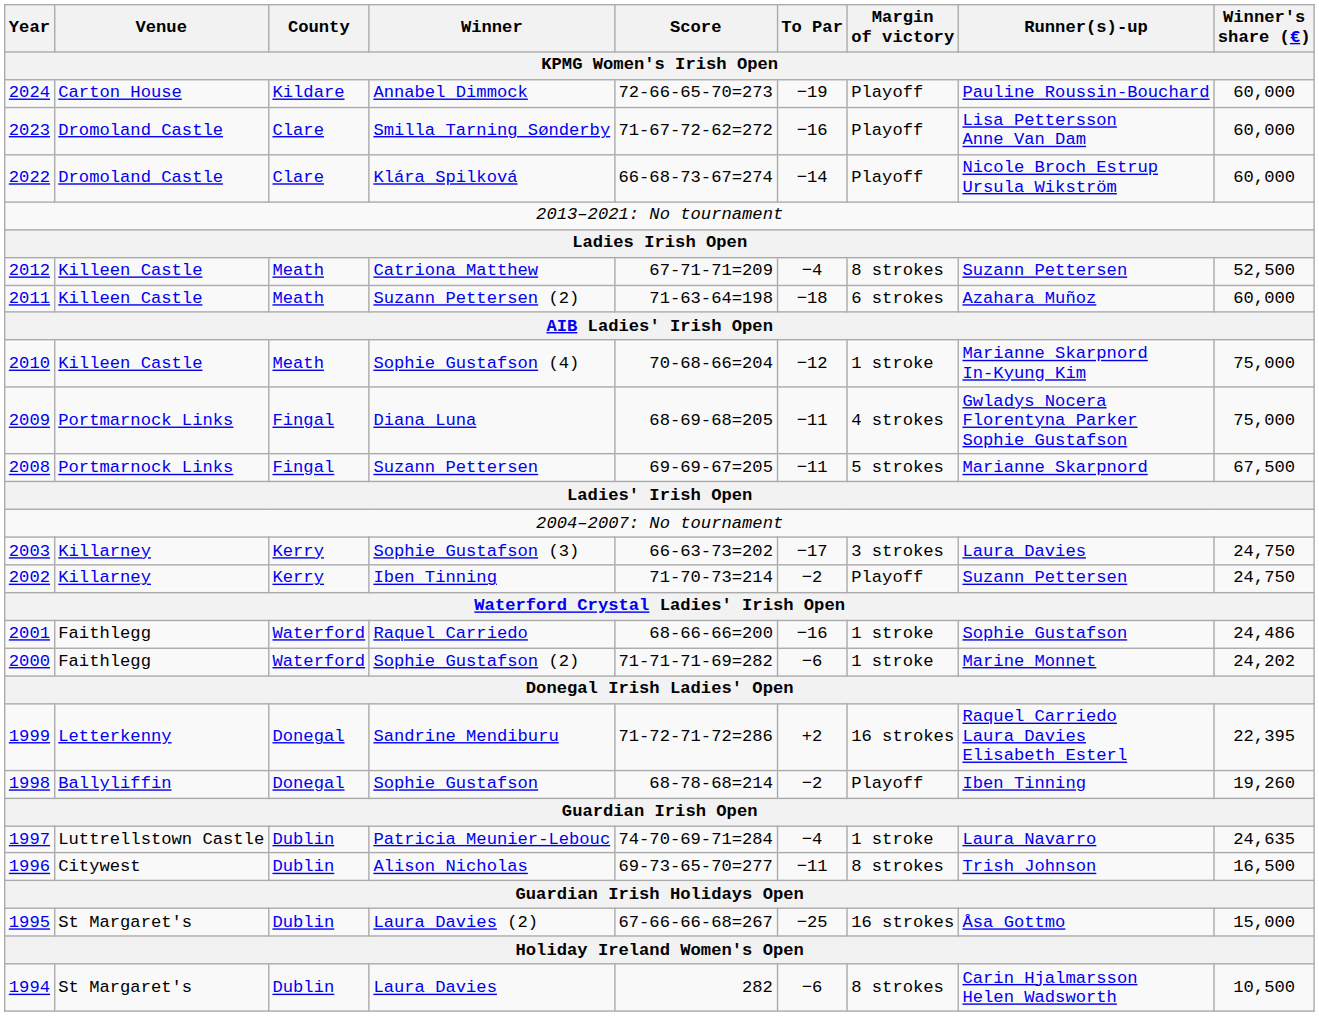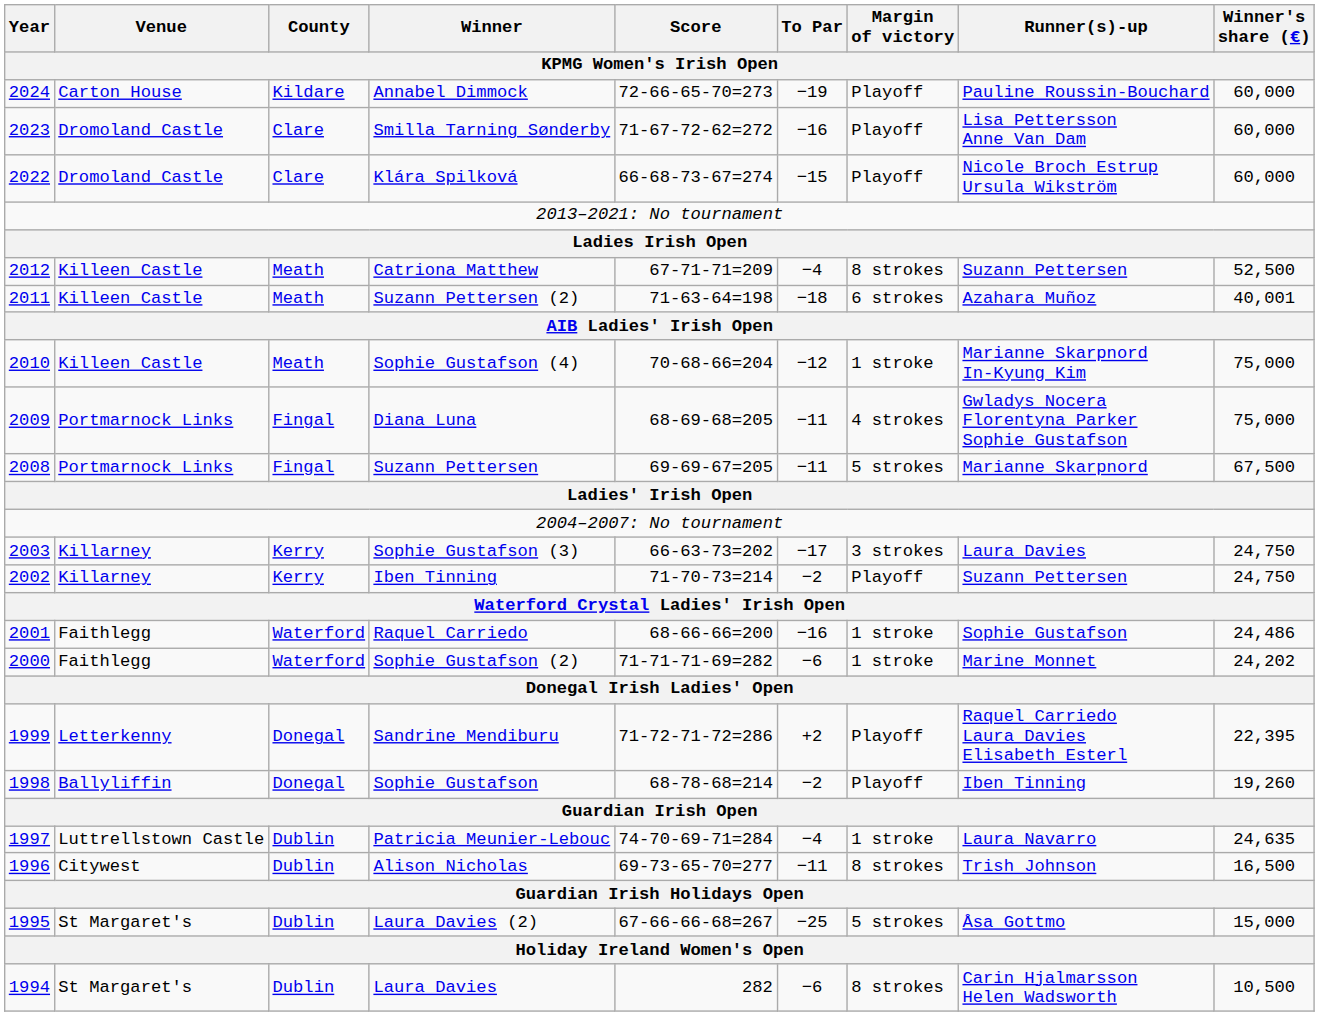 <table class=wikitable style="font-size:95%">
 <tr>
 <th>Year</th>
 <th>Venue</th>
 <th>County</th>
 <th>Winner</th>
 <th>Score</th>
 <th>To Par</th>
 <th>Margin<br>of victory</th>
 <th>Runner(s)-up</th>
 <th>Winner's<br>share (<a href='#'>€</a>)</th>
 </tr>
 <tr>
 <th colspan="9">KPMG Women's Irish Open</th>
 </tr>
 <tr>
 <td align=center><a href='#'>2024</a></td>
 <td><a href='#'>Carton House</a></td>
 <td><a href='#'>Kildare</a></td>
 <td> <a href='#'>Annabel Dimmock</a></td>
 <td align=right>72-66-65-70=273</td>
 <td align=center>−19</td>
 <td>Playoff</td>
 <td> <a href='#'>Pauline Roussin-Bouchard</a></td>
 <td align=center>60,000</td>
 </tr>
 <tr>
 <td align=center><a href='#'>2023</a></td>
 <td><a href='#'>Dromoland Castle</a></td>
 <td><a href='#'>Clare</a></td>
 <td> <a href='#'>Smilla Tarning Sønderby</a></td>
 <td align=right>71-67-72-62=272</td>
 <td align=center>−16</td>
 <td>Playoff</td>
 <td> <a href='#'>Lisa Pettersson</a><br> <a href='#'>Anne Van Dam</a></td>
 <td align=center>60,000</td>
 </tr>
 <tr>
 <td align=center><a href='#'>2022</a></td>
 <td><a href='#'>Dromoland Castle</a></td>
 <td><a href='#'>Clare</a></td>
 <td> <a href='#'>Klára Spilková</a></td>
 <td align=right>66-68-73-67=274</td>
-<td align=center>−14</td>
+<td align=center>−15</td>
 <td>Playoff</td>
 <td> <a href='#'>Nicole Broch Estrup</a><br> <a href='#'>Ursula Wikström</a></td>
 <td align=center>60,000</td>
 </tr>
 <tr>
 <td colspan="9" align="center"><em>2013–2021: No tournament</em></td>
 </tr>
 <tr>
 <th colspan="9">Ladies Irish Open</th>
 </tr>
 <tr>
 <td align=center><a href='#'>2012</a></td>
 <td><a href='#'>Killeen Castle</a></td>
 <td><a href='#'>Meath</a></td>
 <td> <a href='#'>Catriona Matthew</a></td>
 <td align=right>67-71-71=209</td>
 <td align=center>−4</td>
 <td>8 strokes</td>
 <td> <a href='#'>Suzann Pettersen</a></td>
 <td align=center>52,500</td>
 </tr>
 <tr>
 <td align=center><a href='#'>2011</a></td>
 <td><a href='#'>Killeen Castle</a></td>
 <td><a href='#'>Meath</a></td>
 <td> <a href='#'>Suzann Pettersen</a> (2)</td>
 <td align=right>71-63-64=198</td>
 <td align=center>−18</td>
 <td>6 strokes</td>
 <td> <a href='#'>Azahara Muñoz</a></td>
-<td align=center>60,000</td>
+<td align=center>40,001</td>
 </tr>
 <tr>
 <th colspan="9"><a href='#'>AIB</a> Ladies' Irish Open</th>
 </tr>
 <tr>
 <td align=center><a href='#'>2010</a></td>
 <td><a href='#'>Killeen Castle</a></td>
 <td><a href='#'>Meath</a></td>
 <td> <a href='#'>Sophie Gustafson</a> (4)</td>
 <td align=right>70-68-66=204</td>
 <td align=center>−12</td>
 <td>1 stroke</td>
 <td> <a href='#'>Marianne Skarpnord</a><br> <a href='#'>In-Kyung Kim</a></td>
 <td align=center>75,000</td>
 </tr>
 <tr>
 <td align=center><a href='#'>2009</a></td>
 <td><a href='#'>Portmarnock Links</a></td>
 <td><a href='#'>Fingal</a></td>
 <td> <a href='#'>Diana Luna</a></td>
 <td align=right>68-69-68=205</td>
 <td align=center>−11</td>
 <td>4 strokes</td>
 <td> <a href='#'>Gwladys Nocera</a><br> <a href='#'>Florentyna Parker</a><br><a href='#'>Sophie Gustafson</a></td>
 <td align=center>75,000</td>
 </tr>
 <tr>
 <td align=center><a href='#'>2008</a></td>
 <td><a href='#'>Portmarnock Links</a></td>
 <td><a href='#'>Fingal</a></td>
 <td> <a href='#'>Suzann Pettersen</a></td>
 <td align=right>69-69-67=205</td>
 <td align=center>−11</td>
 <td>5 strokes</td>
 <td> <a href='#'>Marianne Skarpnord</a></td>
 <td align=center>67,500</td>
 </tr>
 <tr>
 <th colspan="9">Ladies' Irish Open</th>
 </tr>
 <tr>
 <td colspan="9" align="center"><em>2004–2007: No tournament</em></td>
 </tr>
 <tr>
 <td align=center><a href='#'>2003</a></td>
 <td><a href='#'>Killarney</a></td>
 <td><a href='#'>Kerry</a></td>
 <td> <a href='#'>Sophie Gustafson</a> (3)</td>
 <td align=right>66-63-73=202</td>
 <td align=center>−17</td>
 <td>3 strokes</td>
 <td> <a href='#'>Laura Davies</a></td>
 <td align=center>24,750</td>
 </tr>
 <tr>
 <td align=center><a href='#'>2002</a></td>
 <td><a href='#'>Killarney</a></td>
 <td><a href='#'>Kerry</a></td>
 <td> <a href='#'>Iben Tinning</a></td>
 <td align=right>71-70-73=214</td>
 <td align=center>−2</td>
 <td>Playoff</td>
 <td> <a href='#'>Suzann Pettersen</a></td>
 <td align=center>24,750</td>
 </tr>
 <tr>
 <th colspan="9"><a href='#'>Waterford Crystal</a> Ladies' Irish Open</th>
 </tr>
 <tr>
 <td align=center><a href='#'>2001</a></td>
 <td>Faithlegg</td>
 <td><a href='#'>Waterford</a></td>
 <td> <a href='#'>Raquel Carriedo</a></td>
 <td align=right>68-66-66=200</td>
 <td align=center>−16</td>
 <td>1 stroke</td>
 <td> <a href='#'>Sophie Gustafson</a></td>
 <td align=center>24,486</td>
 </tr>
 <tr>
 <td align=center><a href='#'>2000</a></td>
 <td>Faithlegg</td>
 <td><a href='#'>Waterford</a></td>
 <td> <a href='#'>Sophie Gustafson</a> (2)</td>
 <td align=right>71-71-71-69=282</td>
 <td align=center>−6</td>
 <td>1 stroke</td>
 <td> <a href='#'>Marine Monnet</a></td>
 <td align=center>24,202</td>
 </tr>
 <tr>
 <th colspan="9">Donegal Irish Ladies' Open</th>
 </tr>
 <tr>
 <td align=center><a href='#'>1999</a></td>
 <td><a href='#'>Letterkenny</a></td>
 <td><a href='#'>Donegal</a></td>
 <td> <a href='#'>Sandrine Mendiburu</a></td>
 <td align=right>71-72-71-72=286</td>
 <td align=center>+2</td>
-<td>16 strokes</td>
+<td>Playoff</td>
 <td> <a href='#'>Raquel Carriedo</a><br> <a href='#'>Laura Davies</a><br> <a href='#'>Elisabeth Esterl</a></td>
 <td align=center>22,395</td>
 </tr>
 <tr>
 <td align=center><a href='#'>1998</a></td>
 <td><a href='#'>Ballyliffin</a></td>
 <td><a href='#'>Donegal</a></td>
 <td> <a href='#'>Sophie Gustafson</a></td>
 <td align=right>68-78-68=214</td>
 <td align=center>−2</td>
 <td>Playoff</td>
 <td> <a href='#'>Iben Tinning</a></td>
 <td align=center>19,260</td>
 </tr>
 <tr>
 <th colspan="9">Guardian Irish Open</th>
 </tr>
 <tr>
 <td align=center><a href='#'>1997</a></td>
 <td>Luttrellstown Castle</td>
 <td><a href='#'>Dublin</a></td>
 <td> <a href='#'>Patricia Meunier-Lebouc</a></td>
 <td align=right>74-70-69-71=284</td>
 <td align=center>−4</td>
 <td>1 stroke</td>
 <td> <a href='#'>Laura Navarro</a></td>
 <td align=center>24,635</td>
 </tr>
 <tr>
 <td align=center><a href='#'>1996</a></td>
 <td>Citywest</td>
 <td><a href='#'>Dublin</a></td>
 <td> <a href='#'>Alison Nicholas</a></td>
 <td align=right>69-73-65-70=277</td>
 <td align=center>−11</td>
 <td>8 strokes</td>
 <td> <a href='#'>Trish Johnson</a></td>
 <td align=center>16,500</td>
 </tr>
 <tr>
 <th colspan="9">Guardian Irish Holidays Open</th>
 </tr>
 <tr>
 <td align=center><a href='#'>1995</a></td>
 <td>St Margaret's</td>
 <td><a href='#'>Dublin</a></td>
 <td> <a href='#'>Laura Davies</a> (2)</td>
 <td align=right>67-66-66-68=267</td>
 <td align=center>−25</td>
-<td>16 strokes</td>
+<td>5 strokes</td>
 <td> <a href='#'>Åsa Gottmo</a></td>
 <td align=center>15,000</td>
 </tr>
 <tr>
 <th colspan="9">Holiday Ireland Women's Open</th>
 </tr>
 <tr>
 <td align=center><a href='#'>1994</a></td>
 <td>St Margaret's</td>
 <td><a href='#'>Dublin</a></td>
 <td> <a href='#'>Laura Davies</a></td>
 <td align=right>282</td>
 <td align=center>−6</td>
 <td>8 strokes</td>
 <td> <a href='#'>Carin Hjalmarsson</a><br> <a href='#'>Helen Wadsworth</a></td>
 <td align=center>10,500</td>
 </tr>
 </table>
